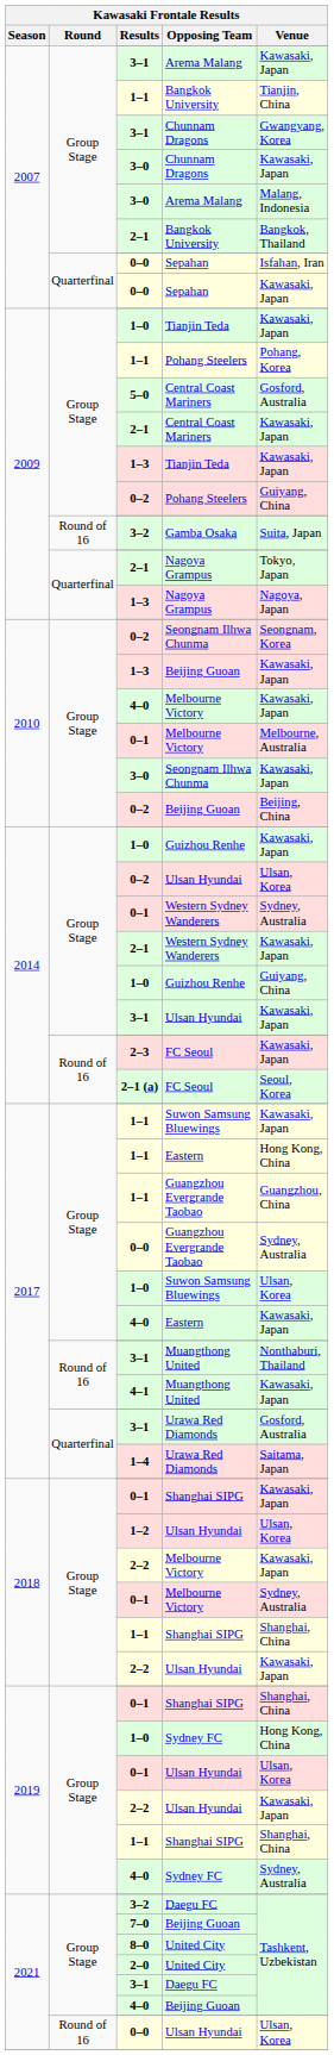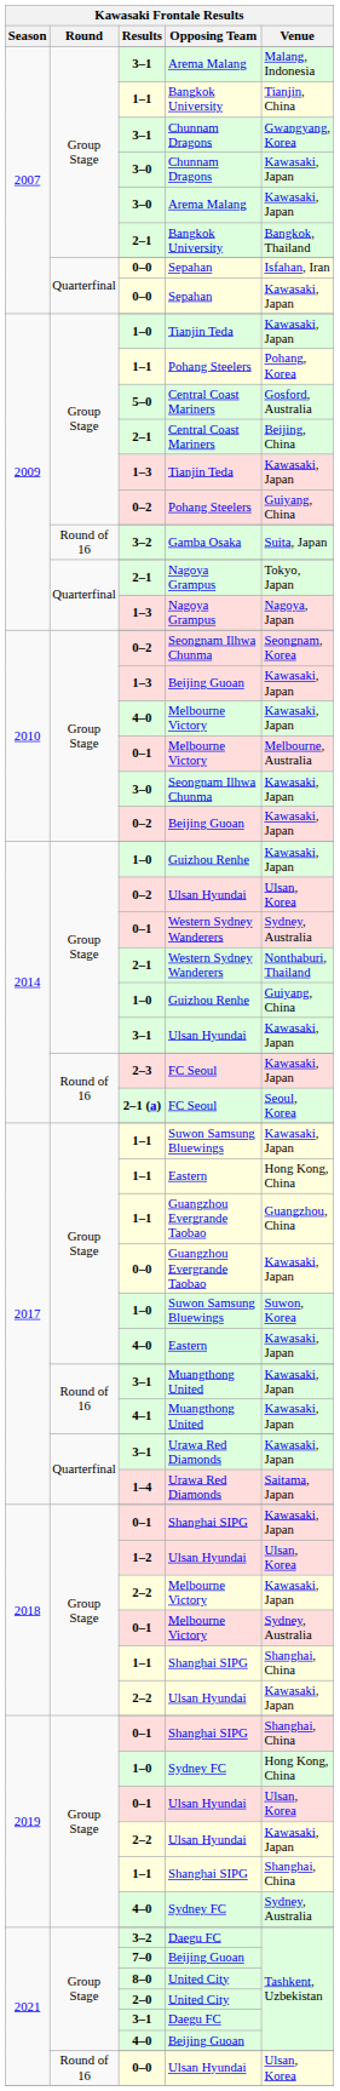 <table width=65% class="wikitable sortable" style="text-align:center;">
 <tr>
 <th colspan=6>Kawasaki Frontale Results</th>
 </tr>
 <tr>
 <th width=5%>Season</th>
 <th width=10%>Round</th>
 <th width=8%>Results</th>
 <th width=40%>Opposing Team</th>
 <th width=20%>Venue</th>
 </tr>
 <tr>
 <td rowspan=10><a href='#'>2007</a></td>
 <td rowspan=7>Group Stage</td>
 </tr>
 <tr style="background:#ddffdd">
 <td><strong>3–1</strong></td>
 <td align="left"> <a href='#'>Arema Malang</a></td>
-<td align="left"><a href='#'>Kawasaki</a>, Japan</td>
+<td align="left"><a href='#'>Malang</a>, Indonesia</td>
 </tr>
 <tr style="background:#ffffdd">
 <td><strong>1–1</strong></td>
 <td align="left"> <a href='#'>Bangkok University</a></td>
 <td align="left"><a href='#'>Tianjin</a>, China</td>
 </tr>
 <tr style="background:#ddffdd">
 <td><strong>3–1</strong></td>
 <td align="left"> <a href='#'>Chunnam Dragons</a></td>
 <td align="left"><a href='#'>Gwangyang</a>, <a href='#'>Korea</a></td>
 </tr>
 <tr style="background:#ddffdd">
 <td><strong>3–0</strong></td>
 <td align="left"> <a href='#'>Chunnam Dragons</a></td>
 <td align="left"><a href='#'>Kawasaki</a>, Japan</td>
 </tr>
 <tr style="background:#ddffdd">
 <td><strong>3–0</strong></td>
 <td align="left"> <a href='#'>Arema Malang</a></td>
-<td align="left"><a href='#'>Malang</a>, Indonesia</td>
+<td align="left"><a href='#'>Kawasaki</a>, Japan</td>
 </tr>
 <tr style="background:#ddffdd">
 <td><strong>2–1</strong></td>
 <td align="left"> <a href='#'>Bangkok University</a></td>
 <td align="left"><a href='#'>Bangkok</a>, Thailand</td>
 </tr>
 <tr>
 <td rowspan=3>Quarterfinal</td>
 </tr>
 <tr style="background:#ffffdd">
 <td><strong>0–0</strong></td>
 <td align="left"> <a href='#'>Sepahan</a></td>
 <td align="left"><a href='#'>Isfahan</a>, Iran</td>
 </tr>
 <tr style="background:#ffffdd">
 <td><strong>0–0 </strong></td>
 <td align="left"> <a href='#'>Sepahan</a></td>
 <td align="left"><a href='#'>Kawasaki</a>, Japan</td>
 </tr>
 <tr>
 <td rowspan=12><a href='#'>2009</a></td>
 <td rowspan=7>Group Stage</td>
 </tr>
 <tr style="background:#ddffdd">
 <td><strong>1–0</strong></td>
 <td align="left"> <a href='#'>Tianjin Teda</a></td>
 <td align="left"><a href='#'>Kawasaki</a>, Japan</td>
 </tr>
 <tr style="background:#ffffdd">
 <td><strong>1–1</strong></td>
 <td align="left"> <a href='#'>Pohang Steelers</a></td>
 <td align="left"><a href='#'>Pohang</a>, <a href='#'>Korea</a></td>
 </tr>
 <tr style="background:#ddffdd">
 <td><strong>5–0</strong></td>
 <td align="left"> <a href='#'>Central Coast Mariners</a></td>
 <td align="left"><a href='#'>Gosford</a>, Australia</td>
 </tr>
 <tr style="background:#ddffdd">
 <td><strong>2–1</strong></td>
 <td align="left"> <a href='#'>Central Coast Mariners</a></td>
-<td align="left"><a href='#'>Kawasaki</a>, Japan</td>
+<td align="left"><a href='#'>Beijing</a>, China</td>
 </tr>
 <tr style="background:#ffdddd">
 <td><strong>1–3</strong></td>
 <td align="left"> <a href='#'>Tianjin Teda</a></td>
 <td align="left"><a href='#'>Kawasaki</a>, Japan</td>
 </tr>
 <tr style="background:#ffdddd">
 <td><strong>0–2</strong></td>
 <td align="left"> <a href='#'>Pohang Steelers</a></td>
 <td align="left"><a href='#'>Guiyang</a>, China</td>
 </tr>
 <tr>
 <td rowspan=2>Round of 16</td>
 </tr>
 <tr style="background:#ddffdd">
 <td><strong>3–2</strong></td>
 <td align="left"> <a href='#'>Gamba Osaka</a></td>
 <td align="left"><a href='#'>Suita</a>, Japan</td>
 </tr>
 <tr>
 <td rowspan=3>Quarterfinal</td>
 </tr>
 <tr style="background:#ddffdd">
 <td><strong>2–1</strong></td>
 <td align="left"> <a href='#'>Nagoya Grampus</a></td>
 <td align="left">Tokyo, Japan</td>
 </tr>
 <tr style="background:#ffdddd">
 <td><strong>1–3</strong></td>
 <td align="left"> <a href='#'>Nagoya Grampus</a></td>
 <td align="left"><a href='#'>Nagoya</a>, Japan</td>
 </tr>
 <tr>
 <td rowspan=7><a href='#'>2010</a></td>
 <td rowspan=7>Group Stage</td>
 </tr>
 <tr style="background:#ffdddd">
 <td><strong>0–2</strong></td>
 <td align="left"> <a href='#'>Seongnam Ilhwa Chunma</a></td>
 <td align="left"><a href='#'>Seongnam</a>, <a href='#'>Korea</a></td>
 </tr>
 <tr style="background:#ffdddd">
 <td><strong>1–3</strong></td>
 <td align="left"> <a href='#'>Beijing Guoan</a></td>
 <td align="left"><a href='#'>Kawasaki</a>, Japan</td>
 </tr>
 <tr style="background:#ddffdd">
 <td><strong>4–0</strong></td>
 <td align="left"> <a href='#'>Melbourne Victory</a></td>
 <td align="left"><a href='#'>Kawasaki</a>, Japan</td>
 </tr>
 <tr style="background:#ffdddd">
 <td><strong>0–1</strong></td>
 <td align="left"> <a href='#'>Melbourne Victory</a></td>
 <td align="left"><a href='#'>Melbourne</a>, Australia</td>
 </tr>
 <tr style="background:#ddffdd">
 <td><strong>3–0</strong></td>
 <td align="left"> <a href='#'>Seongnam Ilhwa Chunma</a></td>
 <td align="left"><a href='#'>Kawasaki</a>, Japan</td>
 </tr>
 <tr style="background:#ffdddd">
 <td><strong>0–2</strong></td>
 <td align="left"> <a href='#'>Beijing Guoan</a></td>
-<td align="left"><a href='#'>Beijing</a>, China</td>
+<td align="left"><a href='#'>Kawasaki</a>, Japan</td>
 </tr>
 <tr>
 <td rowspan=10><a href='#'>2014</a></td>
 <td rowspan=7>Group Stage</td>
 </tr>
 <tr style="background:#ddffdd">
 <td><strong>1–0</strong></td>
 <td align="left"> <a href='#'>Guizhou Renhe</a></td>
 <td align="left"><a href='#'>Kawasaki</a>, Japan</td>
 </tr>
 <tr style="background:#ffdddd">
 <td><strong>0–2</strong></td>
 <td align="left"> <a href='#'>Ulsan Hyundai</a></td>
 <td align="left"><a href='#'>Ulsan</a>, <a href='#'>Korea</a></td>
 </tr>
 <tr style="background:#ffdddd">
 <td><strong>0–1</strong></td>
 <td align="left"> <a href='#'>Western Sydney Wanderers</a></td>
 <td align="left"><a href='#'>Sydney</a>, Australia</td>
 </tr>
 <tr style="background:#ddffdd">
 <td><strong>2–1</strong></td>
 <td align="left"> <a href='#'>Western Sydney Wanderers</a></td>
-<td align="left"><a href='#'>Kawasaki</a>, Japan</td>
+<td align="left"><a href='#'>Nonthaburi</a>, <a href='#'>Thailand</a></td>
 </tr>
 <tr style="background:#ddffdd">
 <td><strong>1–0</strong></td>
 <td align="left"> <a href='#'>Guizhou Renhe</a></td>
 <td align="left"><a href='#'>Guiyang</a>, China</td>
 </tr>
 <tr style="background:#ddffdd">
 <td><strong>3–1</strong></td>
 <td align="left"> <a href='#'>Ulsan Hyundai</a></td>
 <td align="left"><a href='#'>Kawasaki</a>, Japan</td>
 </tr>
 <tr>
 <td rowspan=3>Round of 16</td>
 </tr>
 <tr style="background:#ffdddd">
 <td><strong>2–3</strong></td>
 <td align="left"> <a href='#'>FC Seoul</a></td>
 <td align="left"><a href='#'>Kawasaki</a>, Japan</td>
 </tr>
 <tr style="background:#ddffdd">
 <td><strong>2–1 (<a href='#'>a</a>)</strong></td>
 <td align="left"> <a href='#'>FC Seoul</a></td>
 <td align="left"><a href='#'>Seoul</a>, <a href='#'>Korea</a></td>
 </tr>
 <tr>
 <td rowspan=13><a href='#'>2017</a></td>
 <td rowspan=7>Group Stage</td>
 </tr>
 <tr style="background:#ffffdd">
 <td><strong>1–1</strong></td>
 <td align="left"> <a href='#'>Suwon Samsung Bluewings</a></td>
 <td align="left"><a href='#'>Kawasaki</a>, Japan</td>
 </tr>
 <tr style="background:#ffffdd">
 <td><strong>1–1</strong></td>
 <td align="left"> <a href='#'>Eastern</a></td>
 <td align="left">Hong Kong, China</td>
 </tr>
 <tr style="background:#ffffdd">
 <td><strong>1–1</strong></td>
 <td align="left"> <a href='#'>Guangzhou Evergrande Taobao</a></td>
 <td align="left"><a href='#'>Guangzhou</a>, China</td>
 </tr>
 <tr style="background:#ffffdd">
 <td><strong>0–0</strong></td>
 <td align="left"> <a href='#'>Guangzhou Evergrande Taobao</a></td>
-<td align="left"><a href='#'>Sydney</a>, Australia</td>
+<td align="left"><a href='#'>Kawasaki</a>, Japan</td>
 </tr>
 <tr style="background:#ddffdd">
 <td><strong>1–0</strong></td>
 <td align="left"> <a href='#'>Suwon Samsung Bluewings</a></td>
-<td align="left"><a href='#'>Ulsan</a>, <a href='#'>Korea</a></td>
+<td align="left"><a href='#'>Suwon</a>, <a href='#'>Korea</a></td>
 </tr>
 <tr style="background:#ddffdd">
 <td><strong>4–0</strong></td>
 <td align="left"> <a href='#'>Eastern</a></td>
 <td align="left"><a href='#'>Kawasaki</a>, Japan</td>
 </tr>
 <tr>
 <td rowspan=3>Round of 16</td>
 </tr>
 <tr style="background:#ddffdd">
 <td><strong>3–1</strong></td>
 <td align="left"> <a href='#'>Muangthong United</a></td>
-<td align="left"><a href='#'>Nonthaburi</a>, <a href='#'>Thailand</a></td>
+<td align="left"><a href='#'>Kawasaki</a>, Japan</td>
 </tr>
 <tr style="background:#ddffdd">
 <td><strong>4–1</strong></td>
 <td align="left"> <a href='#'>Muangthong United</a></td>
 <td align="left"><a href='#'>Kawasaki</a>, Japan</td>
 </tr>
 <tr>
 <td rowspan=3>Quarterfinal</td>
 </tr>
 <tr style="background:#ddffdd">
 <td><strong>3–1</strong></td>
 <td align="left"> <a href='#'>Urawa Red Diamonds</a></td>
-<td align="left"><a href='#'>Gosford</a>, Australia</td>
+<td align="left"><a href='#'>Kawasaki</a>, Japan</td>
 </tr>
 <tr style="background:#ffdddd">
 <td><strong>1–4</strong></td>
 <td align="left"> <a href='#'>Urawa Red Diamonds</a></td>
 <td align="left"><a href='#'>Saitama</a>, Japan</td>
 </tr>
 <tr>
 <td rowspan=7><a href='#'>2018</a></td>
 <td rowspan=7>Group Stage</td>
 </tr>
 <tr style="background:#ffdddd">
 <td><strong>0–1</strong></td>
 <td align="left"> <a href='#'>Shanghai SIPG</a></td>
 <td align="left"><a href='#'>Kawasaki</a>, Japan</td>
 </tr>
 <tr style="background:#ffdddd">
 <td><strong>1–2</strong></td>
 <td align="left"> <a href='#'>Ulsan Hyundai</a></td>
 <td align="left"><a href='#'>Ulsan</a>, <a href='#'>Korea</a></td>
 </tr>
 <tr style="background:#ffffdd">
 <td><strong>2–2</strong></td>
 <td align="left"> <a href='#'>Melbourne Victory</a></td>
 <td align="left"><a href='#'>Kawasaki</a>, Japan</td>
 </tr>
 <tr style="background:#ffdddd">
 <td><strong>0–1</strong></td>
 <td align="left"> <a href='#'>Melbourne Victory</a></td>
 <td align="left"><a href='#'>Sydney</a>, Australia</td>
 </tr>
 <tr style="background:#ffffdd">
 <td><strong>1–1</strong></td>
 <td align="left"> <a href='#'>Shanghai SIPG</a></td>
 <td align="left"><a href='#'>Shanghai</a>, China</td>
 </tr>
 <tr style="background:#ffffdd">
 <td><strong>2–2</strong></td>
 <td align="left"> <a href='#'>Ulsan Hyundai</a></td>
 <td align="left"><a href='#'>Kawasaki</a>, Japan</td>
 </tr>
 <tr>
 <td rowspan=7><a href='#'>2019</a></td>
 <td rowspan=7>Group Stage</td>
 </tr>
 <tr style="background:#ffdddd">
 <td><strong>0–1</strong></td>
 <td align="left"> <a href='#'>Shanghai SIPG</a></td>
 <td align="left"><a href='#'>Shanghai</a>, China</td>
 </tr>
 <tr style="background:#ddffdd">
 <td><strong>1–0</strong></td>
 <td align="left"> <a href='#'>Sydney FC</a></td>
 <td align="left">Hong Kong, China</td>
 </tr>
 <tr style="background:#ffdddd">
 <td><strong>0–1</strong></td>
 <td align="left"> <a href='#'>Ulsan Hyundai</a></td>
 <td align="left"><a href='#'>Ulsan</a>, <a href='#'>Korea</a></td>
 </tr>
 <tr style="background:#ffffdd">
 <td><strong>2–2</strong></td>
 <td align="left"> <a href='#'>Ulsan Hyundai</a></td>
 <td align="left"><a href='#'>Kawasaki</a>, Japan</td>
 </tr>
 <tr style="background:#ffffdd">
 <td><strong>1–1</strong></td>
 <td align="left"> <a href='#'>Shanghai SIPG</a></td>
 <td align="left"><a href='#'>Shanghai</a>, China</td>
 </tr>
 <tr style="background:#ddffdd">
 <td><strong>4–0</strong></td>
 <td align="left"> <a href='#'>Sydney FC</a></td>
 <td align="left"><a href='#'>Sydney</a>, Australia</td>
 </tr>
 <tr>
 <td rowspan=9><a href='#'>2021</a></td>
 <td rowspan=7>Group Stage</td>
 </tr>
 <tr style="background:#ddffdd">
 <td><strong>3–2</strong></td>
 <td align="left"> <a href='#'>Daegu FC</a></td>
 <td align="left" rowspan=6><a href='#'>Tashkent</a>, Uzbekistan</td>
 </tr>
 <tr style="background:#ddffdd">
 <td><strong>7–0</strong></td>
 <td align="left"> <a href='#'>Beijing Guoan</a></td>
 </tr>
 <tr style="background:#ddffdd">
 <td><strong>8–0</strong></td>
 <td align="left"> <a href='#'>United City</a></td>
 </tr>
 <tr style="background:#ddffdd">
 <td><strong>2–0</strong></td>
 <td align="left"> <a href='#'>United City</a></td>
 </tr>
 <tr style="background:#ddffdd">
 <td><strong>3–1</strong></td>
 <td align="left"> <a href='#'>Daegu FC</a></td>
 </tr>
 <tr style="background:#ddffdd">
 <td><strong>4–0</strong></td>
 <td align="left"> <a href='#'>Beijing Guoan</a></td>
 </tr>
 <tr>
 <td rowspan=2>Round of 16</td>
 </tr>
 <tr style="background:#ffffdd">
 <td><strong>0–0 </strong></td>
 <td align="left"> <a href='#'>Ulsan Hyundai</a></td>
 <td align="left"><a href='#'>Ulsan</a>, <a href='#'>Korea</a></td>
 </tr>
 <tr>
 </tr>
 </table>
